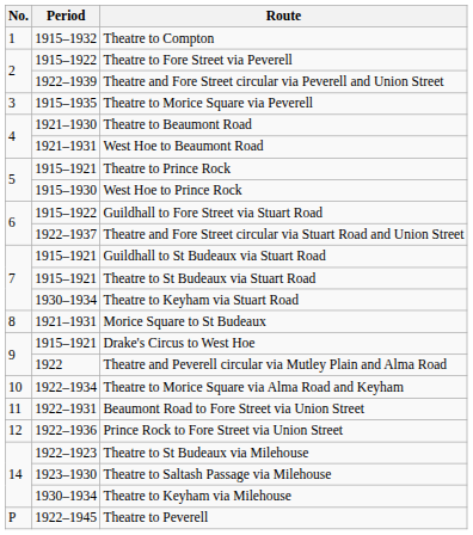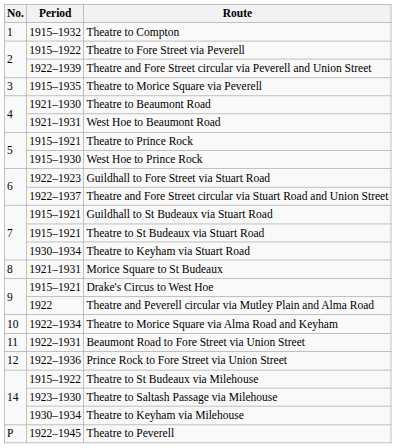 <table class="wikitable">
 <tr>
 <th>No.</th>
 <th>Period</th>
 <th>Route</th>
 </tr>
 <tr>
 <td>1</td>
 <td>1915–1932</td>
 <td>Theatre to Compton</td>
 </tr>
 <tr>
 <td rowspan="2">2</td>
 <td>1915–1922</td>
 <td>Theatre to Fore Street via Peverell</td>
 </tr>
 <tr>
 <td>1922–1939</td>
 <td>Theatre and Fore Street circular via Peverell and Union Street</td>
 </tr>
 <tr>
 <td>3</td>
 <td>1915–1935</td>
 <td>Theatre to Morice Square via Peverell</td>
 </tr>
 <tr>
 <td rowspan=2>4</td>
 <td>1921–1930</td>
 <td>Theatre to Beaumont Road</td>
 </tr>
 <tr>
 <td>1921–1931</td>
 <td>West Hoe to Beaumont Road</td>
 </tr>
 <tr>
 <td rowspan=2>5</td>
 <td>1915–1921</td>
 <td>Theatre to Prince Rock</td>
 </tr>
 <tr>
 <td>1915–1930</td>
 <td>West Hoe to Prince Rock</td>
 </tr>
 <tr>
 <td rowspan=2>6</td>
-<td>1915–1922</td>
+<td>1922–1923</td>
 <td>Guildhall to Fore Street via Stuart Road</td>
 </tr>
 <tr>
 <td>1922–1937</td>
 <td>Theatre and Fore Street circular via Stuart Road and Union Street</td>
 </tr>
 <tr>
 <td rowspan=3>7</td>
 <td>1915–1921</td>
 <td>Guildhall to St Budeaux via Stuart Road</td>
 </tr>
 <tr>
 <td>1915–1921</td>
 <td>Theatre to St Budeaux via Stuart Road</td>
 </tr>
 <tr>
 <td>1930–1934</td>
 <td>Theatre to Keyham via Stuart Road</td>
 </tr>
 <tr>
 <td>8</td>
 <td>1921–1931</td>
 <td>Morice Square to St Budeaux</td>
 </tr>
 <tr>
 <td rowspan=2>9</td>
 <td>1915–1921</td>
 <td>Drake's Circus to West Hoe</td>
 </tr>
 <tr>
 <td>1922</td>
 <td>Theatre and Peverell circular via Mutley Plain and Alma Road</td>
 </tr>
 <tr>
 <td>10</td>
 <td>1922–1934</td>
 <td>Theatre to Morice Square via Alma Road and Keyham</td>
 </tr>
 <tr>
 <td>11</td>
 <td>1922–1931</td>
 <td>Beaumont Road to Fore Street via Union Street</td>
 </tr>
 <tr>
 <td>12</td>
 <td>1922–1936</td>
 <td>Prince Rock to Fore Street via Union Street</td>
 </tr>
 <tr>
 <td rowspan=3>14</td>
-<td>1922–1923</td>
+<td>1915–1922</td>
 <td>Theatre to St Budeaux via Milehouse</td>
 </tr>
 <tr>
 <td>1923–1930</td>
 <td>Theatre to Saltash Passage via Milehouse</td>
 </tr>
 <tr>
 <td>1930–1934</td>
 <td>Theatre to Keyham via Milehouse</td>
 </tr>
 <tr>
 <td>P</td>
 <td>1922–1945</td>
 <td>Theatre to Peverell</td>
 </tr>
 </table>
